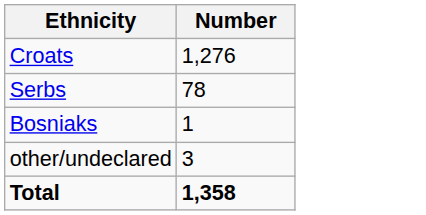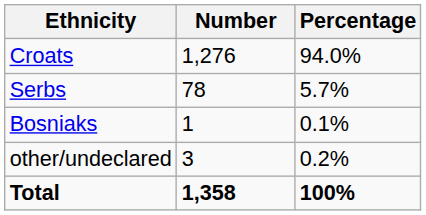 <table class="wikitable">
 <tr>
 <th width="100px">Ethnicity</th>
 <th width="80px">Number</th>
+<th width="80px">Percentage</th>
 </tr>
 <tr>
 <td><a href='#'>Croats</a></td>
 <td>1,276</td>
+<td>94.0%</td>
 </tr>
 <tr>
 <td><a href='#'>Serbs</a></td>
 <td>78</td>
+<td>5.7%</td>
 </tr>
 <tr>
 <td><a href='#'>Bosniaks</a></td>
 <td>1</td>
+<td>0.1%</td>
 </tr>
 <tr>
 <td>other/undeclared</td>
 <td>3</td>
+<td>0.2%</td>
 </tr>
 <tr>
 <td><strong>Total</strong></td>
 <td><strong>1,358</strong></td>
+<td><strong>100%</strong></td>
 </tr>
 </table>
